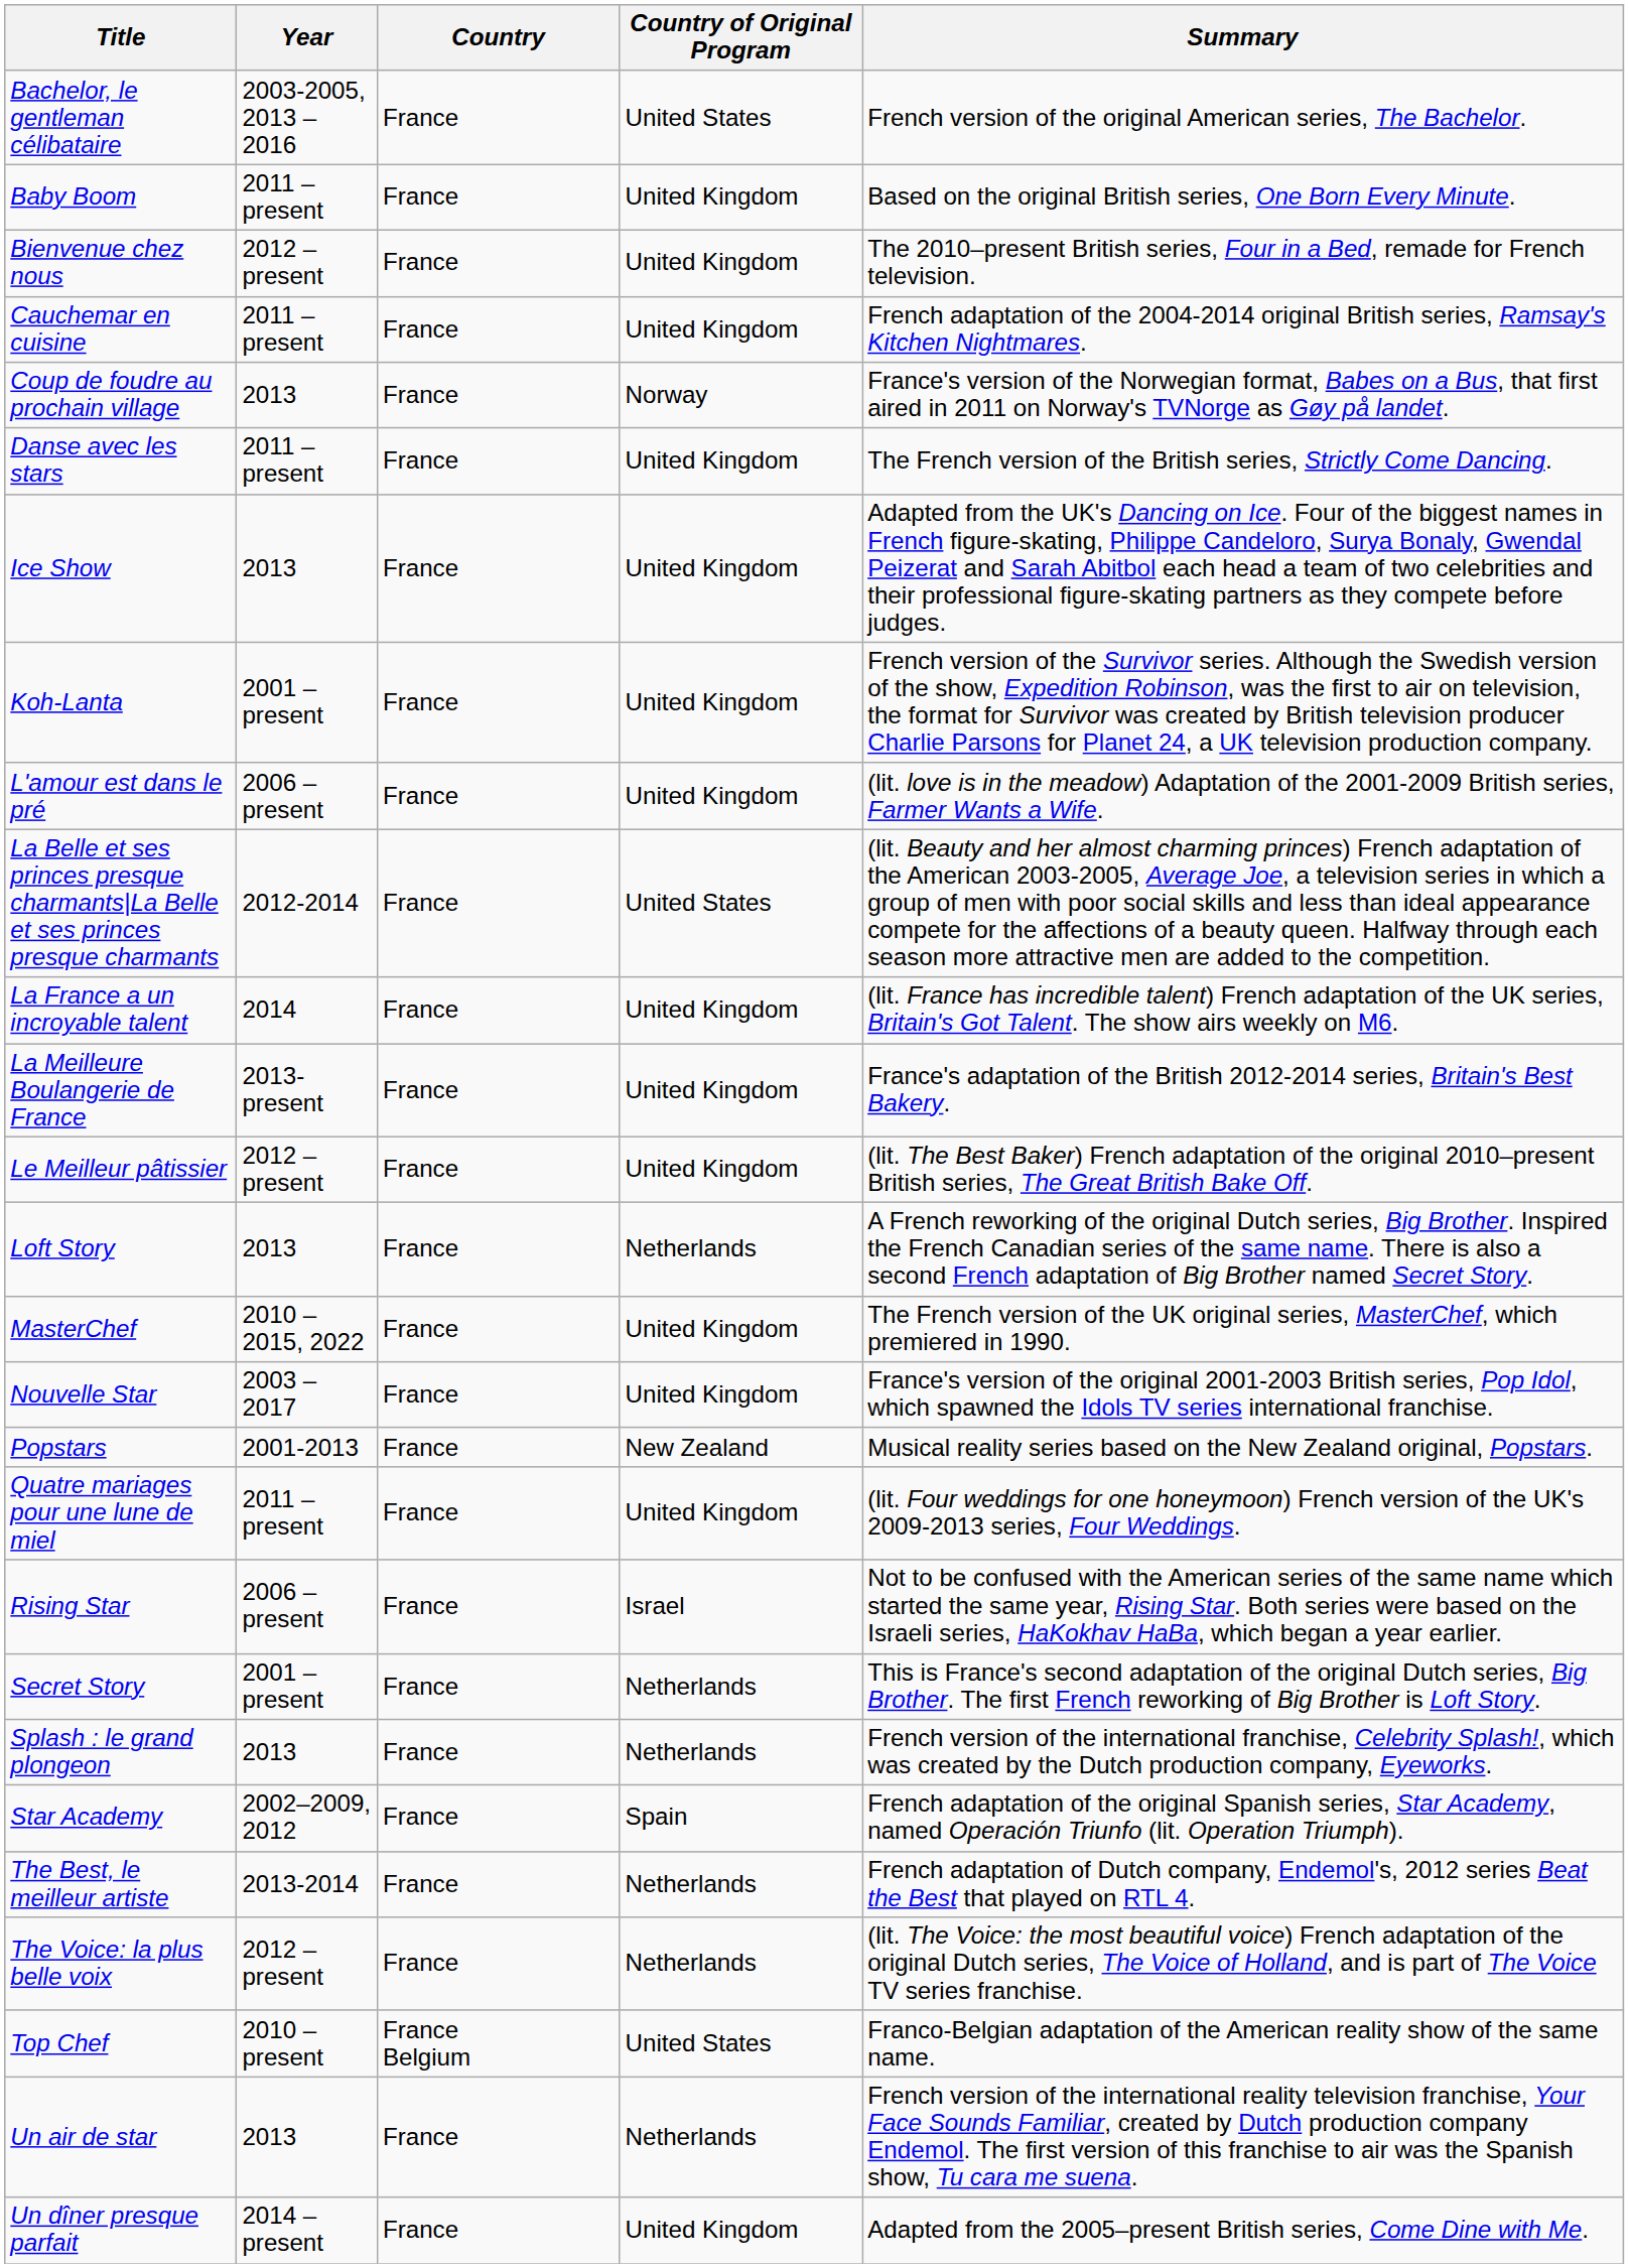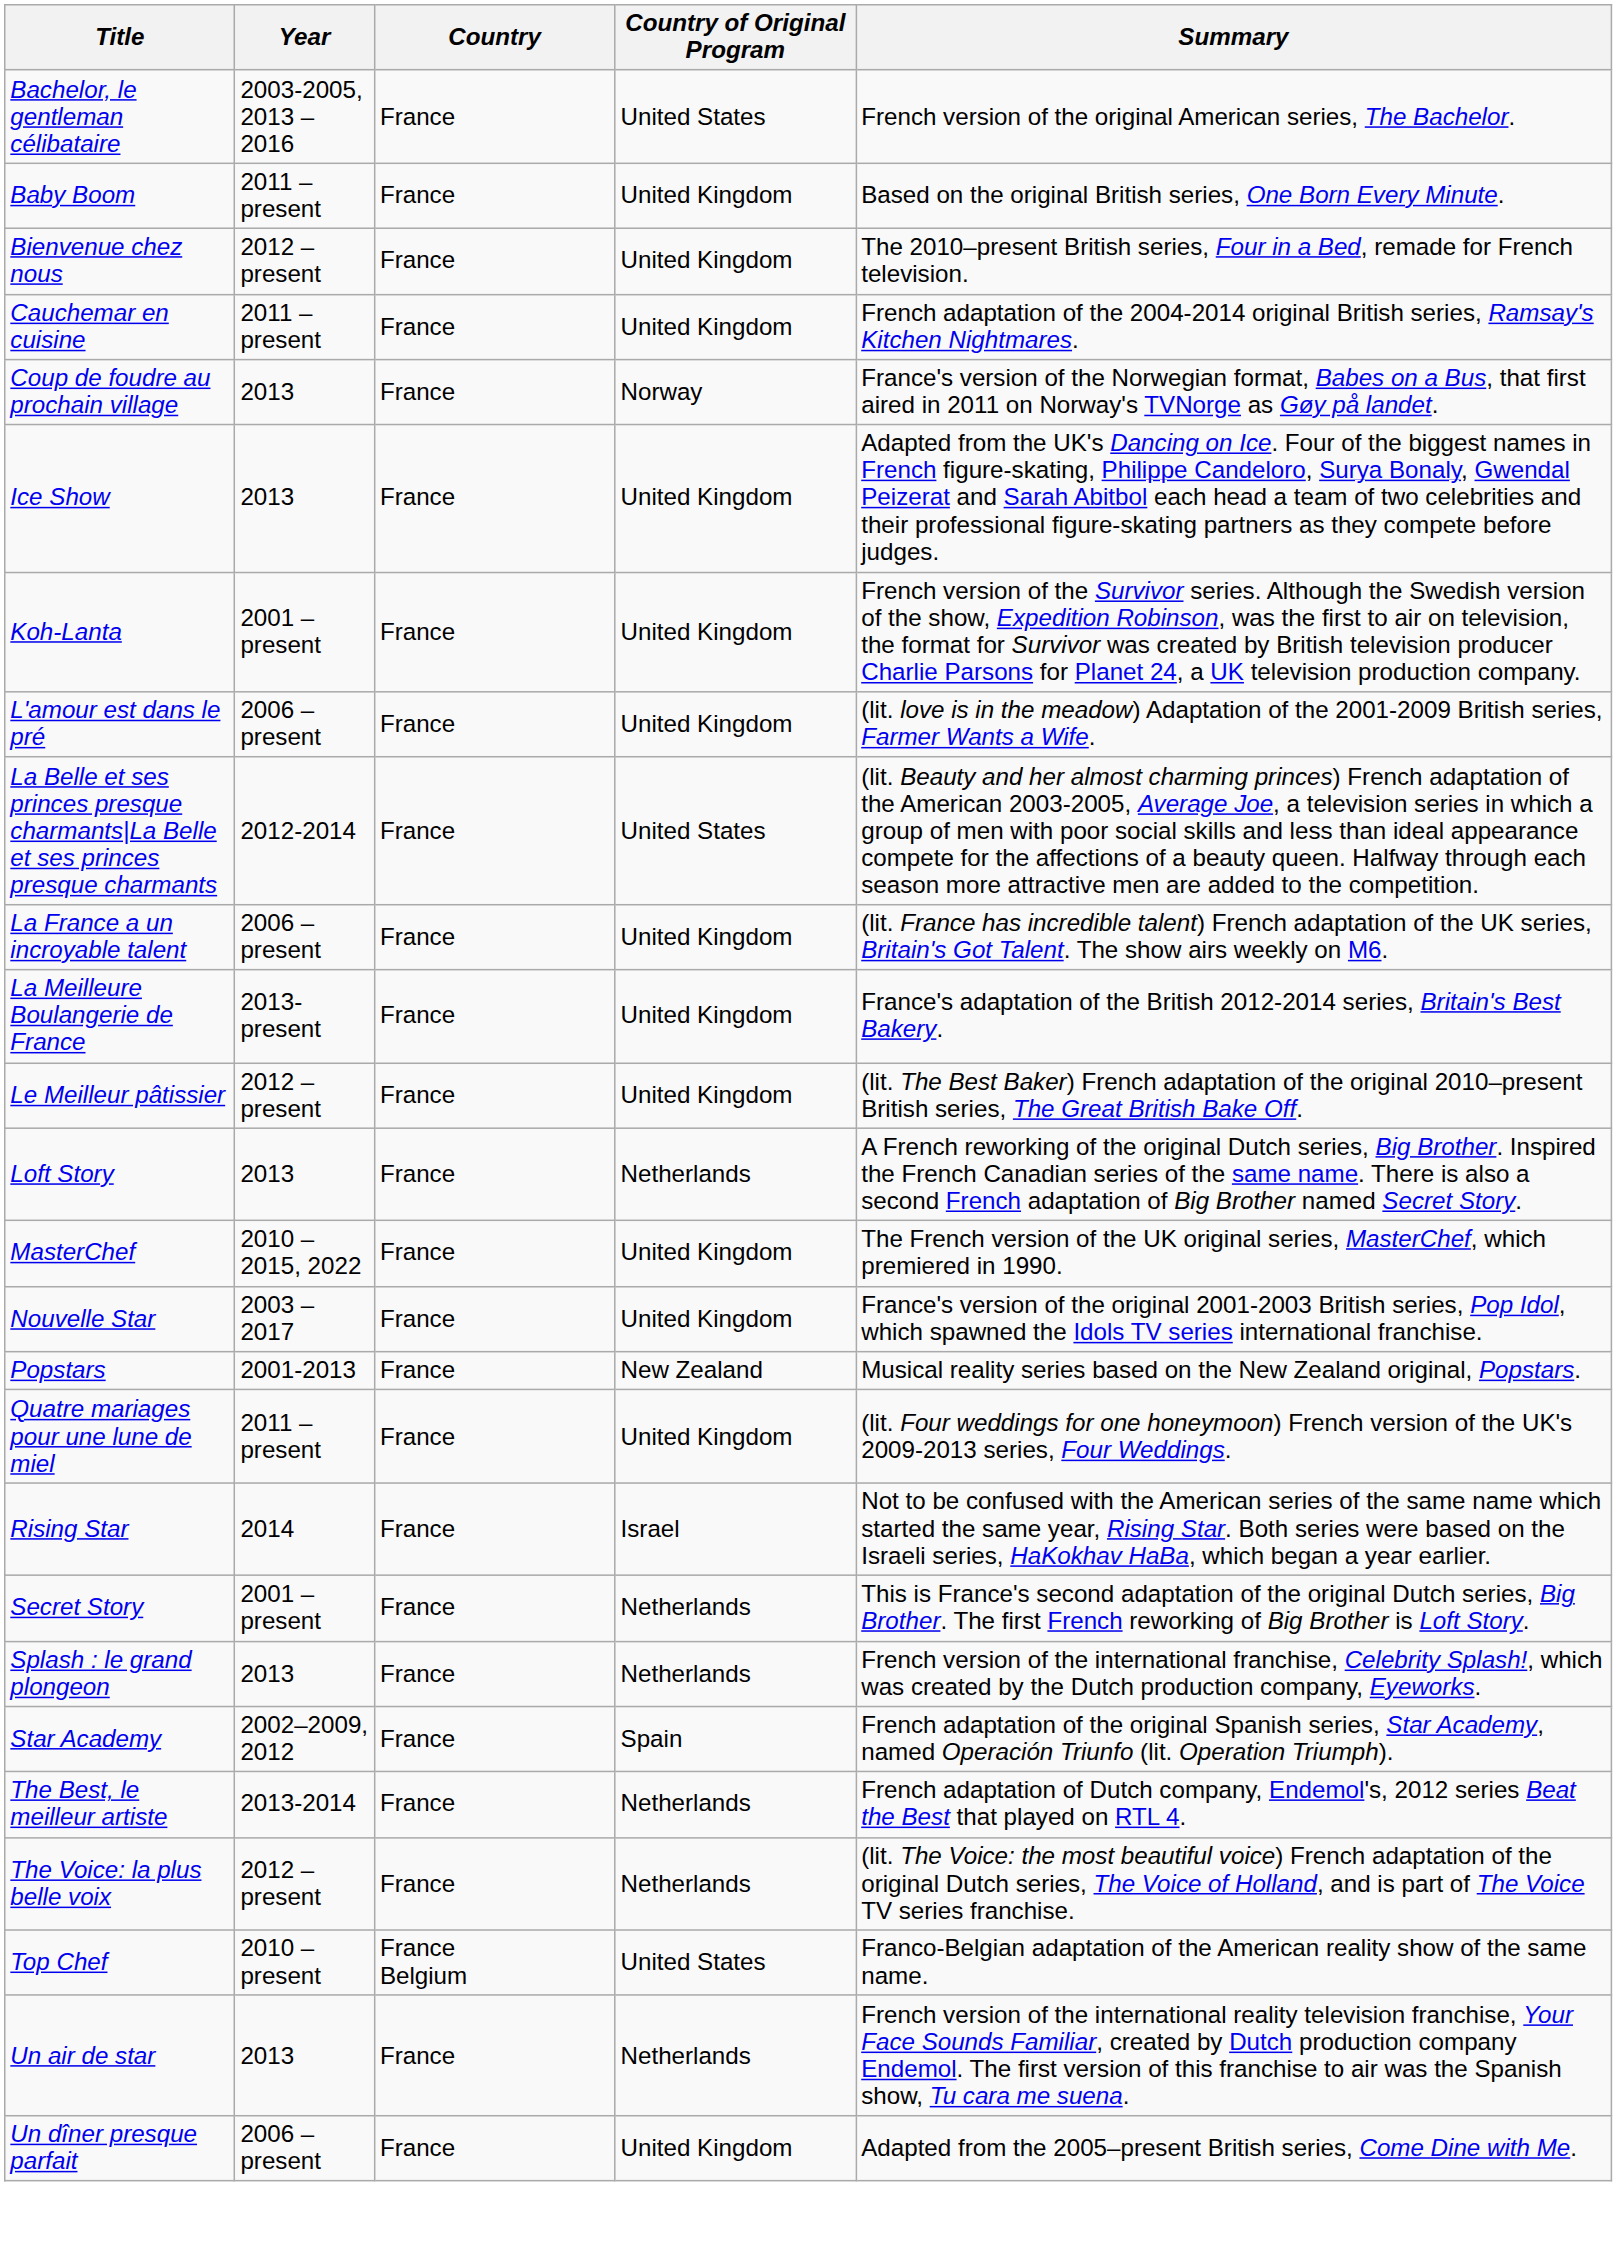 <table class="wikitable">
 <tr>
 <th style="width:145px;"><em>Title</em></th>
 <th style="width:85px;"><em>Year</em></th>
 <th style="width:152px;"><em>Country</em></th>
 <th style="width:152px;"><em>Country of Original Program</em></th>
 <th style="width:493px;"><em>Summary</em></th>
 </tr>
 <tr>
 <td><em><a href='#'>Bachelor, le gentleman célibataire</a></em></td>
 <td>2003-2005, 2013 – 2016</td>
 <td>France</td>
 <td>United States</td>
 <td>French version of the original American series, <em><a href='#'>The Bachelor</a></em>.</td>
 </tr>
 <tr>
 <td><em><a href='#'>Baby Boom</a></em></td>
 <td>2011 – present</td>
 <td>France</td>
 <td>United Kingdom</td>
 <td>Based on the original British series, <em><a href='#'>One Born Every Minute</a></em>.</td>
 </tr>
 <tr>
 <td><em><a href='#'>Bienvenue chez nous</a></em></td>
 <td>2012 – present</td>
 <td>France</td>
 <td>United Kingdom</td>
 <td>The 2010–present British series, <em><a href='#'>Four in a Bed</a></em>, remade for French television.</td>
 </tr>
 <tr>
 <td><em><a href='#'>Cauchemar en cuisine</a></em></td>
 <td>2011 – present</td>
 <td>France</td>
 <td>United Kingdom</td>
 <td>French adaptation of the 2004-2014 original British series, <em><a href='#'>Ramsay's Kitchen Nightmares</a></em>.</td>
 </tr>
 <tr>
 <td><em><a href='#'>Coup de foudre au prochain village</a></em></td>
 <td>2013</td>
 <td>France</td>
 <td>Norway</td>
 <td>France's version of the Norwegian format, <em><a href='#'>Babes on a Bus</a></em>, that first aired in 2011 on Norway's <a href='#'>TVNorge</a> as <em><a href='#'>Gøy på landet</a></em>.</td>
 </tr>
 <tr>
-<td><em><a href='#'>Danse avec les stars</a></em></td>
-<td>2011 – present</td>
-<td>France</td>
-<td>United Kingdom</td>
-<td>The French version of the British series, <em><a href='#'>Strictly Come Dancing</a></em>.</td>
-</tr>
-<tr>
 <td><em><a href='#'>Ice Show</a></em></td>
 <td>2013</td>
 <td>France</td>
 <td>United Kingdom</td>
 <td>Adapted from the UK's <em><a href='#'>Dancing on Ice</a></em>. Four of the biggest names in <a href='#'>French</a> figure-skating, <a href='#'>Philippe Candeloro</a>, <a href='#'>Surya Bonaly</a>, <a href='#'>Gwendal Peizerat</a> and <a href='#'>Sarah Abitbol</a> each head a team of two celebrities and their professional figure-skating partners as they compete before judges.</td>
 </tr>
 <tr>
 <td><em><a href='#'>Koh-Lanta</a></em></td>
 <td>2001 – present</td>
 <td>France</td>
 <td>United Kingdom</td>
 <td>French version of the <em><a href='#'>Survivor</a></em> series. Although the Swedish version of the show, <em><a href='#'>Expedition Robinson</a></em>, was the first to air on television, the format for <em>Survivor</em> was created by British television producer <a href='#'>Charlie Parsons</a> for <a href='#'>Planet 24</a>, a <a href='#'>UK</a> television production company.</td>
 </tr>
 <tr>
 <td><em><a href='#'>L'amour est dans le pré</a></em></td>
 <td>2006 – present</td>
 <td>France</td>
 <td>United Kingdom</td>
 <td>(lit. <em>love is in the meadow</em>) Adaptation of the 2001-2009 British series, <em><a href='#'>Farmer Wants a Wife</a></em>.</td>
 </tr>
 <tr>
 <td><em><a href='#'>La Belle et ses princes presque charmants|La Belle et ses princes presque charmants</a></em></td>
 <td>2012-2014</td>
 <td>France</td>
 <td>United States</td>
 <td>(lit. <em>Beauty and her almost charming princes</em>) French adaptation of the American 2003-2005, <em><a href='#'>Average Joe</a></em>, a television series in which a group of men with poor social skills and less than ideal appearance compete for the affections of a beauty queen. Halfway through each season more attractive men are added to the competition.</td>
 </tr>
 <tr>
 <td><em><a href='#'>La France a un incroyable talent</a></em></td>
-<td>2014</td>
+<td>2006 – present</td>
 <td>France</td>
 <td>United Kingdom</td>
 <td>(lit. <em>France has incredible talent</em>) French adaptation of the UK series, <em><a href='#'>Britain's Got Talent</a></em>. The show airs weekly on <a href='#'>M6</a>.</td>
 </tr>
 <tr>
 <td><em><a href='#'>La Meilleure Boulangerie de France</a></em></td>
 <td>2013- present</td>
 <td>France</td>
 <td>United Kingdom</td>
 <td>France's adaptation of the British 2012-2014 series, <em><a href='#'>Britain's Best Bakery</a></em>.</td>
 </tr>
 <tr>
 <td><em><a href='#'>Le Meilleur pâtissier</a></em></td>
 <td>2012 – present</td>
 <td>France</td>
 <td>United Kingdom</td>
 <td>(lit. <em>The Best Baker</em>) French adaptation of the original 2010–present British series, <em><a href='#'>The Great British Bake Off</a></em>.</td>
 </tr>
 <tr>
 <td><em><a href='#'>Loft Story</a></em></td>
 <td>2013</td>
 <td>France</td>
 <td>Netherlands</td>
 <td>A French reworking of the original Dutch series, <em><a href='#'>Big Brother</a></em>. Inspired the French Canadian series of the <a href='#'>same name</a>. There is also a second <a href='#'>French</a> adaptation of <em>Big Brother</em> named <em><a href='#'>Secret Story</a></em>.</td>
 </tr>
 <tr>
 <td><em><a href='#'>MasterChef</a></em></td>
 <td>2010 – 2015, 2022</td>
 <td>France</td>
 <td>United Kingdom</td>
 <td>The French version of the UK original series, <em><a href='#'>MasterChef</a></em>, which premiered in 1990.</td>
 </tr>
 <tr>
 <td><em><a href='#'>Nouvelle Star</a></em></td>
 <td>2003 – 2017</td>
 <td>France</td>
 <td>United Kingdom</td>
 <td>France's version of the original 2001-2003 British series, <em><a href='#'>Pop Idol</a></em>, which spawned the <a href='#'>Idols TV series</a> international franchise.</td>
 </tr>
 <tr>
 <td><em><a href='#'>Popstars</a></em></td>
 <td>2001-2013</td>
 <td>France</td>
 <td>New Zealand</td>
 <td>Musical reality series based on the New Zealand original, <em><a href='#'>Popstars</a></em>.</td>
 </tr>
 <tr>
 <td><em><a href='#'>Quatre mariages pour une lune de miel</a></em></td>
 <td>2011 – present</td>
 <td>France</td>
 <td>United Kingdom</td>
 <td>(lit. <em>Four weddings for one honeymoon</em>) French version of the UK's 2009-2013 series, <em><a href='#'>Four Weddings</a></em>.</td>
 </tr>
 <tr>
 <td><em><a href='#'>Rising Star</a></em></td>
-<td>2006 – present</td>
+<td>2014</td>
 <td>France</td>
 <td>Israel</td>
 <td>Not to be confused with the American series of the same name which started the same year, <em><a href='#'>Rising Star</a></em>. Both series were based on the Israeli series, <em><a href='#'>HaKokhav HaBa</a></em>, which began a year earlier.</td>
 </tr>
 <tr>
 <td><em><a href='#'>Secret Story</a></em></td>
 <td>2001 – present</td>
 <td>France</td>
 <td>Netherlands</td>
 <td>This is France's second adaptation of the original Dutch series, <em><a href='#'>Big Brother</a></em>. The first <a href='#'>French</a> reworking of <em>Big Brother</em> is <em><a href='#'>Loft Story</a></em>.</td>
 </tr>
 <tr>
 <td><em><a href='#'>Splash : le grand plongeon</a></em></td>
 <td>2013</td>
 <td>France</td>
 <td>Netherlands</td>
 <td>French version of the international franchise, <em><a href='#'>Celebrity Splash!</a></em>, which was created by the Dutch production company, <em><a href='#'>Eyeworks</a></em>.</td>
 </tr>
 <tr>
 <td><em><a href='#'>Star Academy</a></em></td>
 <td>2002–2009, 2012</td>
 <td>France</td>
 <td>Spain</td>
 <td>French adaptation of the original Spanish series, <em><a href='#'>Star Academy</a></em>, named <em>Operación Triunfo</em> (lit. <em>Operation Triumph</em>).</td>
 </tr>
 <tr>
 <td><em><a href='#'>The Best, le meilleur artiste</a></em></td>
 <td>2013-2014</td>
 <td>France</td>
 <td>Netherlands</td>
 <td>French adaptation of Dutch company, <a href='#'>Endemol</a>'s, 2012 series <em><a href='#'>Beat the Best</a></em> that played on <a href='#'>RTL 4</a>.</td>
 </tr>
 <tr>
 <td><em><a href='#'>The Voice: la plus belle voix</a></em></td>
 <td>2012 – present</td>
 <td>France</td>
 <td>Netherlands</td>
 <td>(lit. <em>The Voice: the most beautiful voice</em>) French adaptation of the original Dutch series, <em><a href='#'>The Voice of Holland</a></em>, and is part of <em><a href='#'>The Voice</a></em> TV series franchise.</td>
 </tr>
 <tr>
 <td><em><a href='#'>Top Chef</a></em></td>
 <td>2010 – present</td>
 <td>France<br>Belgium</td>
 <td>United States</td>
 <td>Franco-Belgian adaptation of the American reality show of the same name.</td>
 </tr>
 <tr>
 <td><em><a href='#'>Un air de star</a></em></td>
 <td>2013</td>
 <td>France</td>
 <td>Netherlands</td>
 <td>French version of the international reality television franchise, <em><a href='#'>Your Face Sounds Familiar</a></em>, created by <a href='#'>Dutch</a> production company <a href='#'>Endemol</a>. The first version of this franchise to air was the Spanish show, <em><a href='#'>Tu cara me suena</a></em>.</td>
 </tr>
 <tr>
 <td><em><a href='#'>Un dîner presque parfait</a></em></td>
-<td>2014 – present</td>
+<td>2006 – present</td>
 <td>France</td>
 <td>United Kingdom</td>
 <td>Adapted from the 2005–present British series, <em><a href='#'>Come Dine with Me</a></em>.</td>
 </tr>
 </table>
